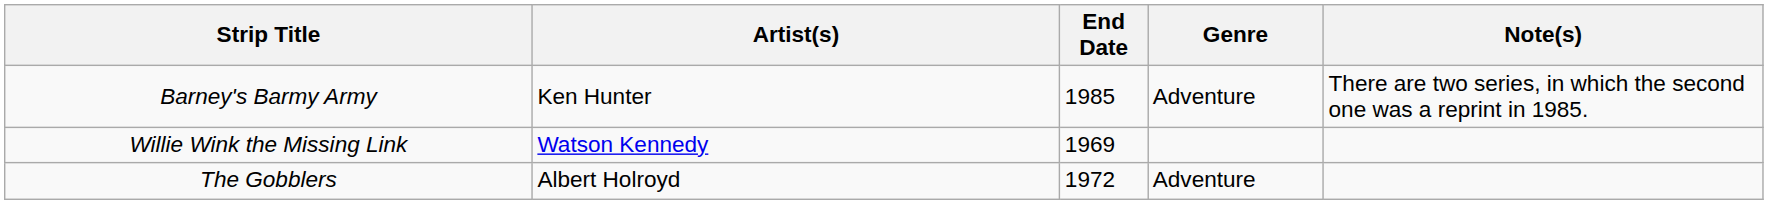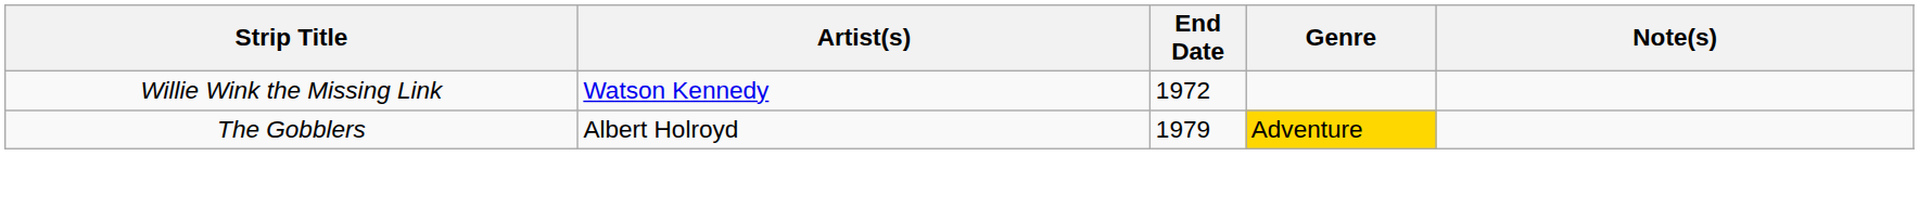 <table class="wikitable sortable">
 <tr>
 <th width=30%>Strip Title</th>
 <th width=30%>Artist(s)</th>
 <th width=5%>End Date</th>
 <th width=10%>Genre</th>
 <th width=25%>Note(s)</th>
 </tr>
 <tr>
-<td align=center><em>Barney's Barmy Army</em></td>
-<td>Ken Hunter</td>
-<td>1985</td>
-<td>Adventure</td>
-<td>There are two series, in which the second one was a reprint in 1985.</td>
-</tr>
-<tr>
 <td align=center><em>Willie Wink the Missing Link</em></td>
 <td><a href='#'>Watson Kennedy</a></td>
-<td>1969</td>
+<td>1972</td>
 <td></td>
 <td></td>
 </tr>
 <tr>
 <td align=center><em>The Gobblers</em></td>
 <td>Albert Holroyd</td>
-<td>1972</td>
-<td>Adventure</td>
+<td>1979</td>
+<td style="background: gold;">Adventure</td>
 <td></td>
 </tr>
 </table>
